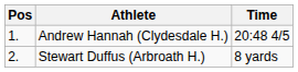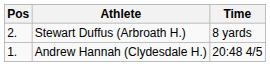 <table class="wikitable">
 <tr>
 <th>Pos</th>
 <th>Athlete</th>
 <th>Time</th>
 </tr>
 <tr>
+<td>2.</td>
+<td>Stewart Duffus (Arbroath H.)</td>
+<td>8 yards</td>
+</tr>
+<tr>
 <td>1.</td>
 <td>Andrew Hannah (Clydesdale H.)</td>
 <td>20:48 4/5</td>
 </tr>
-<tr>
-<td>2.</td>
-<td>Stewart Duffus (Arbroath H.)</td>
-<td>8 yards</td>
-</tr>
 </table>
